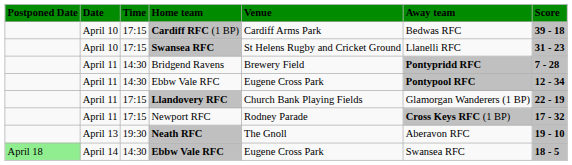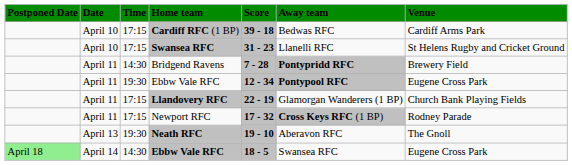 <table class="wikitable" style="margin:0.5em auto; font-size:95%">
 <tr bgcolor="#008B00">
 <td><strong>Postponed Date</strong></td>
 <td><strong>Date</strong></td>
 <td><strong>Time</strong></td>
 <td><strong>Home team</strong></td>
+<td><strong>Score</strong></td>
+<td><strong>Away team</strong></td>
 <td><strong>Venue</strong></td>
-<td><strong>Away team</strong></td>
-<td><strong>Score</strong></td>
 </tr>
 <tr>
 <td></td>
 <td>April 10</td>
 <td>17:15</td>
 <td bgcolor="silver"><strong>Cardiff RFC</strong> (1 BP)</td>
+<td bgcolor="silver"><strong>39 - 18</strong></td>
+<td>Bedwas RFC</td>
 <td>Cardiff Arms Park</td>
-<td>Bedwas RFC</td>
-<td bgcolor="silver"><strong>39 - 18</strong></td>
 </tr>
 <tr>
 <td></td>
 <td>April 10</td>
 <td>17:15</td>
 <td bgcolor="silver"><strong>Swansea RFC</strong></td>
+<td bgcolor="silver"><strong>31 - 23</strong></td>
+<td>Llanelli RFC</td>
 <td>St Helens Rugby and Cricket Ground</td>
-<td>Llanelli RFC</td>
-<td bgcolor="silver"><strong>31 - 23</strong></td>
 </tr>
 <tr>
 <td></td>
 <td>April 11</td>
 <td>14:30</td>
 <td>Bridgend Ravens</td>
+<td bgcolor="silver"><strong>7 - 28</strong></td>
+<td bgcolor="silver"><strong>Pontypridd RFC</strong></td>
 <td>Brewery Field</td>
-<td bgcolor="silver"><strong>Pontypridd RFC</strong></td>
-<td bgcolor="silver"><strong>7 - 28</strong></td>
 </tr>
 <tr>
 <td></td>
 <td>April 11</td>
-<td>14:30</td>
+<td>19:30</td>
 <td>Ebbw Vale RFC</td>
+<td bgcolor="silver"><strong>12 - 34</strong></td>
+<td bgcolor="silver"><strong>Pontypool RFC</strong></td>
 <td>Eugene Cross Park</td>
-<td bgcolor="silver"><strong>Pontypool RFC</strong></td>
-<td bgcolor="silver"><strong>12 - 34</strong></td>
 </tr>
 <tr>
 <td></td>
 <td>April 11</td>
 <td>17:15</td>
 <td bgcolor="silver"><strong>Llandovery RFC</strong></td>
+<td bgcolor="silver"><strong>22 - 19</strong></td>
+<td>Glamorgan Wanderers (1 BP)</td>
 <td>Church Bank Playing Fields</td>
-<td>Glamorgan Wanderers (1 BP)</td>
-<td bgcolor="silver"><strong>22 - 19</strong></td>
 </tr>
 <tr>
 <td></td>
 <td>April 11</td>
 <td>17:15</td>
 <td>Newport RFC</td>
+<td bgcolor="silver"><strong>17 - 32</strong></td>
+<td bgcolor="silver"><strong>Cross Keys RFC</strong> (1 BP)</td>
 <td>Rodney Parade</td>
-<td bgcolor="silver"><strong>Cross Keys RFC</strong> (1 BP)</td>
-<td bgcolor="silver"><strong>17 - 32</strong></td>
 </tr>
 <tr>
 <td></td>
 <td>April 13</td>
 <td>19:30</td>
 <td bgcolor="silver"><strong>Neath RFC</strong></td>
+<td bgcolor="silver"><strong>19 - 10</strong></td>
+<td>Aberavon RFC</td>
 <td>The Gnoll</td>
-<td>Aberavon RFC</td>
-<td bgcolor="silver"><strong>19 - 10</strong></td>
 </tr>
 <tr>
 <td style="background: lightgreen;">April 18</td>
 <td>April 14</td>
 <td>14:30</td>
 <td bgcolor="silver"><strong>Ebbw Vale RFC</strong></td>
+<td bgcolor="silver"><strong>18 - 5</strong></td>
+<td>Swansea RFC</td>
 <td>Eugene Cross Park</td>
-<td>Swansea RFC</td>
-<td bgcolor="silver"><strong>18 - 5</strong></td>
 </tr>
 </table>
